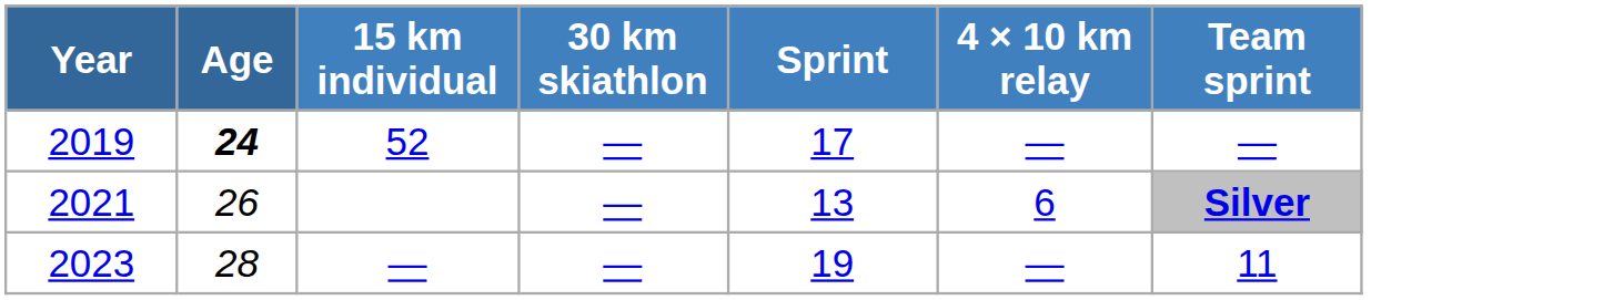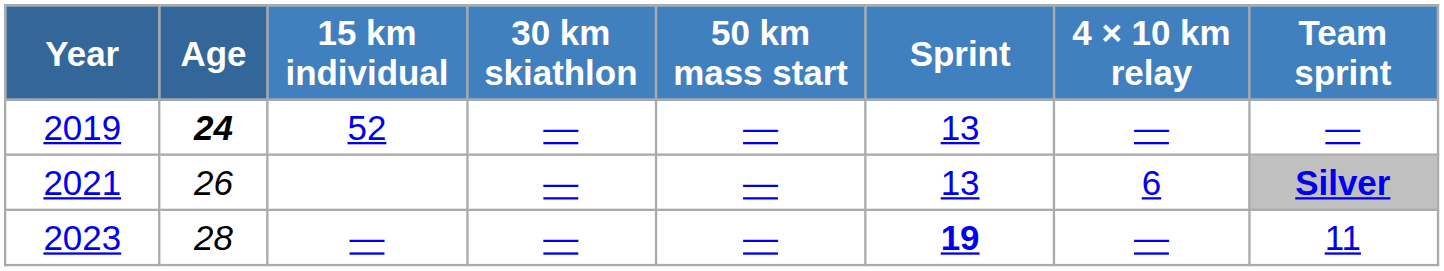 <table class="wikitable" style="font-size:95%; text-align:center; border:grey solid 1px; border-collapse:collapse; background:#ffffff;">
 <tr>
 <th style="background-color:#369; color:white; width:60px;"> Year </th>
 <th style="background-color:#369; color:white; width:40px;"> Age </th>
 <th style="background-color:#4180be; color:white; width:75px;"> 15 km <br> individual </th>
 <th style="background-color:#4180be; color:white; width:75px;"> 30 km <br> skiathlon </th>
+<th style="background-color:#4180be; color:white; width:75px;"> 50 km <br> mass start </th>
 <th style="background-color:#4180be; color:white; width:75px;"> Sprint </th>
 <th style="background-color:#4180be; color:white; width:75px;"> 4 × 10 km <br> relay </th>
 <th style="background-color:#4180be; color:white; width:75px;"> Team <br> sprint </th>
 </tr>
 <tr>
 <td><a href='#'>2019</a></td>
 <td><strong><em>24</em></strong></td>
 <td><a href='#'>52</a></td>
 <td><a href='#'>—</a></td>
-<td><a href='#'>17</a></td>
+<td><a href='#'>—</a></td>
+<td><a href='#'>13</a></td>
 <td><a href='#'>—</a></td>
 <td><a href='#'>—</a></td>
 </tr>
 <tr>
 <td><a href='#'>2021</a></td>
 <td><em>26</em></td>
 <td><a href='#'></a></td>
+<td><a href='#'>—</a></td>
 <td><a href='#'>—</a></td>
 <td><a href='#'>13</a></td>
 <td><a href='#'>6</a></td>
 <td style="background:silver;"><a href='#'><strong>Silver</strong></a></td>
 </tr>
 <tr>
 <td><a href='#'>2023</a></td>
 <td><em>28</em></td>
 <td><a href='#'>—</a></td>
 <td><a href='#'>—</a></td>
-<td><a href='#'>19</a></td>
+<td><a href='#'>—</a></td>
+<td><strong><a href='#'>19</a></strong></td>
 <td><a href='#'>—</a></td>
 <td><a href='#'>11</a></td>
 </tr>
 </table>
